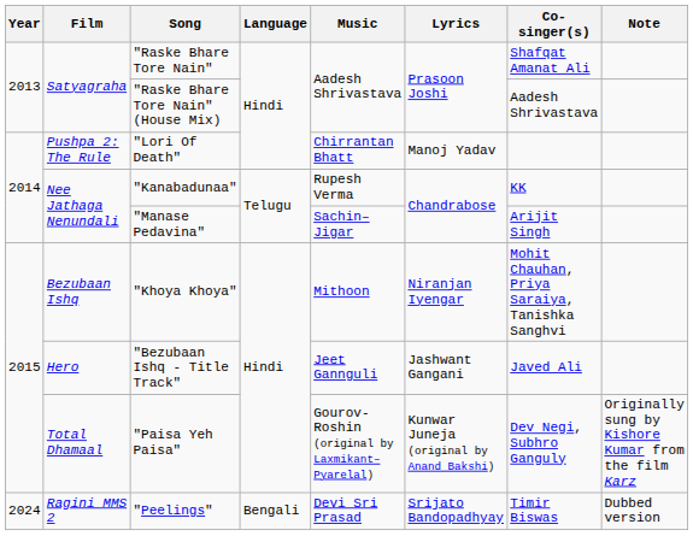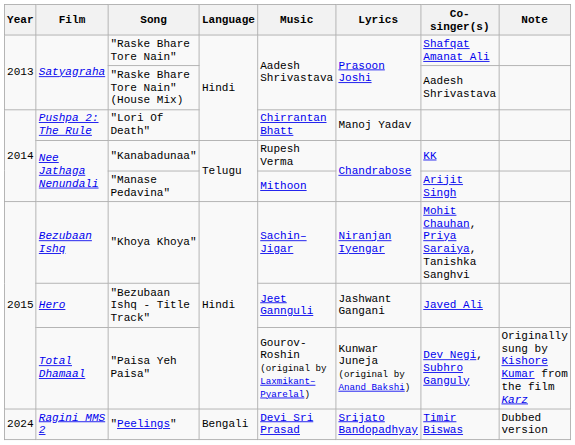 <table class="wikitable sortable">
 <tr>
 <th>Year</th>
 <th>Film</th>
 <th>Song</th>
 <th>Language</th>
 <th>Music</th>
 <th>Lyrics</th>
 <th>Co-singer(s)</th>
 <th>Note</th>
 </tr>
 <tr>
 <td rowspan="2">2013</td>
 <td rowspan="2"><em><a href='#'>Satyagraha</a></em></td>
 <td>"Raske Bhare Tore Nain"</td>
 <td rowspan="3">Hindi</td>
 <td rowspan="2">Aadesh Shrivastava</td>
 <td rowspan="2"><a href='#'>Prasoon Joshi</a></td>
 <td><a href='#'>Shafqat Amanat Ali</a></td>
 <td></td>
 </tr>
 <tr>
 <td>"Raske Bhare Tore Nain" (House Mix)</td>
 <td>Aadesh Shrivastava</td>
 <td></td>
 </tr>
 <tr>
 <td rowspan="3">2014</td>
 <td><em><a href='#'>Pushpa 2: The Rule</a></em></td>
 <td>"Lori Of Death"</td>
 <td><a href='#'>Chirrantan Bhatt</a></td>
 <td>Manoj Yadav</td>
 <td></td>
 <td></td>
 </tr>
 <tr>
 <td rowspan="2"><em><a href='#'>Nee Jathaga Nenundali</a></em></td>
 <td>"Kanabadunaa"</td>
 <td rowspan="2">Telugu</td>
 <td>Rupesh Verma</td>
 <td rowspan="2"><a href='#'>Chandrabose</a></td>
 <td><a href='#'>KK</a></td>
 <td></td>
 </tr>
 <tr>
 <td>"Manase Pedavina"</td>
-<td><a href='#'>Sachin–Jigar</a></td>
+<td><a href='#'>Mithoon</a></td>
 <td><a href='#'>Arijit Singh</a></td>
 <td></td>
 </tr>
 <tr>
 <td rowspan="3">2015</td>
 <td><em><a href='#'>Bezubaan Ishq</a></em></td>
 <td>"Khoya Khoya"</td>
 <td rowspan="3">Hindi</td>
-<td><a href='#'>Mithoon</a></td>
+<td><a href='#'>Sachin–Jigar</a></td>
 <td><a href='#'>Niranjan Iyengar</a></td>
 <td><a href='#'>Mohit Chauhan</a>, <a href='#'>Priya Saraiya</a>, Tanishka Sanghvi</td>
 <td></td>
 </tr>
 <tr>
 <td><em><a href='#'>Hero</a></em></td>
 <td>"Bezubaan Ishq - Title Track"</td>
 <td><a href='#'>Jeet Gannguli</a></td>
 <td>Jashwant Gangani</td>
 <td><a href='#'>Javed Ali</a></td>
 <td></td>
 </tr>
 <tr>
 <td><em><a href='#'>Total Dhamaal</a></em></td>
 <td>"Paisa Yeh Paisa"</td>
 <td>Gourov-Roshin<br><small>(original by <a href='#'>Laxmikant–Pyarelal</a>)<br></small></td>
 <td>Kunwar Juneja<br><small>(original by <a href='#'>Anand Bakshi</a>)<br></small></td>
 <td><a href='#'>Dev Negi</a>, <a href='#'>Subhro Ganguly</a></td>
 <td>Originally sung by <a href='#'>Kishore Kumar</a> from the film <a href='#'><em>Karz</em></a></td>
 </tr>
 <tr>
 <td>2024</td>
 <td><em><a href='#'>Ragini MMS 2</a></em></td>
 <td>"<a href='#'>Peelings</a>"</td>
 <td>Bengali</td>
 <td><a href='#'>Devi Sri Prasad</a></td>
 <td><a href='#'>Srijato Bandopadhyay</a></td>
 <td><a href='#'>Timir Biswas</a></td>
 <td>Dubbed version</td>
 </tr>
 </table>
